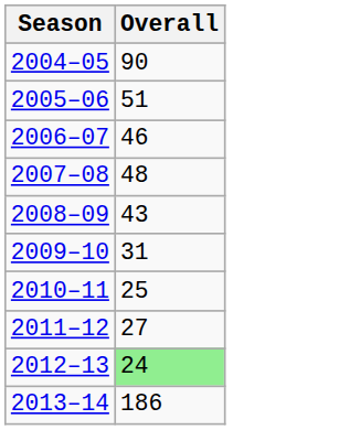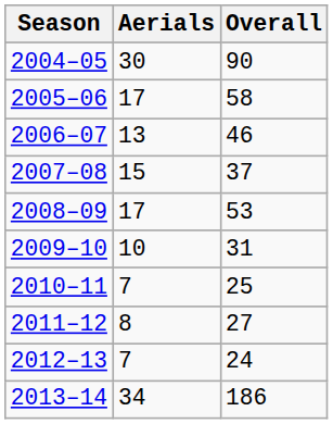 <table class="wikitable sortable">
 <tr>
 <th>Season</th>
+<th>Aerials</th>
 <th>Overall</th>
 </tr>
 <tr>
 <td><a href='#'>2004–05</a></td>
+<td>30</td>
 <td>90</td>
 </tr>
 <tr>
 <td><a href='#'>2005–06</a></td>
-<td>51</td>
+<td>17</td>
+<td>58</td>
 </tr>
 <tr>
 <td><a href='#'>2006–07</a></td>
+<td>13</td>
 <td>46</td>
 </tr>
 <tr>
 <td><a href='#'>2007–08</a></td>
-<td>48</td>
+<td>15</td>
+<td>37</td>
 </tr>
 <tr>
 <td><a href='#'>2008–09</a></td>
-<td>43</td>
+<td>17</td>
+<td>53</td>
 </tr>
 <tr>
 <td><a href='#'>2009–10</a></td>
+<td>10</td>
 <td>31</td>
 </tr>
 <tr>
 <td><a href='#'>2010–11</a></td>
+<td>7</td>
 <td>25</td>
 </tr>
 <tr>
 <td><a href='#'>2011–12</a></td>
+<td>8</td>
 <td>27</td>
 </tr>
 <tr>
 <td><a href='#'>2012–13</a></td>
-<td style="background: lightgreen;">24</td>
+<td>7</td>
+<td>24</td>
 </tr>
 <tr>
 <td><a href='#'>2013–14</a></td>
+<td>34</td>
 <td>186</td>
 </tr>
 </table>
